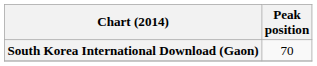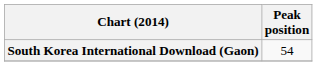 <table class="wikitable plainrowheaders" style="text-align:center;">
 <tr>
 <th scope="col">Chart (2014)</th>
 <th scope="col">Peak<br>position</th>
 </tr>
 <tr>
 <th scope="row">South Korea International Download (Gaon)</th>
-<td style="text-align:center;">70</td>
+<td style="text-align:center;">54</td>
 </tr>
 <tr>
 </tr>
 </table>
